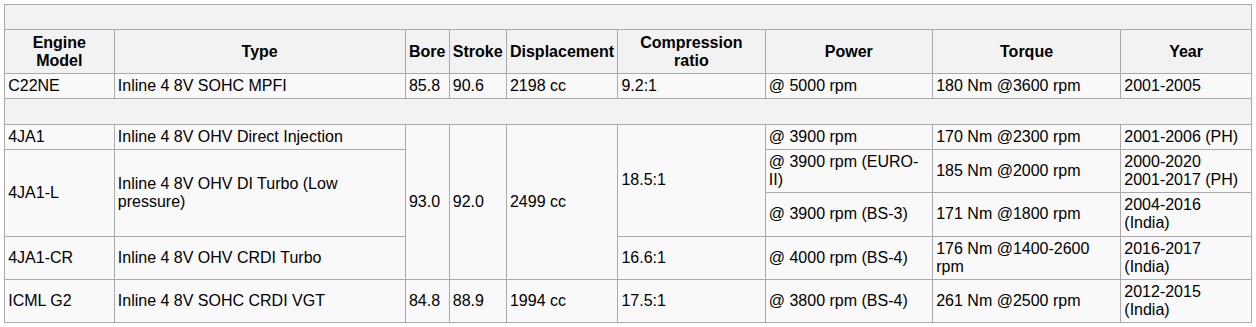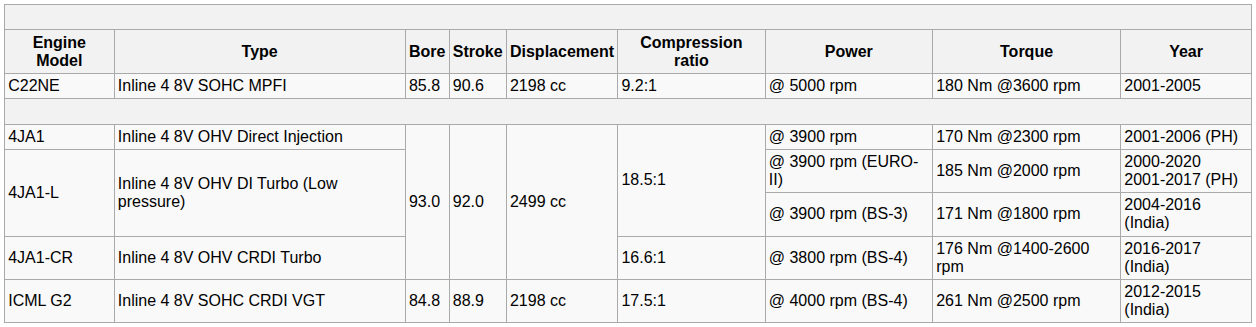 <table class="wikitable">
 <tr>
 <th colspan="9"><br></th>
 </tr>
 <tr>
 <th>Engine Model</th>
 <th>Type</th>
 <th>Bore</th>
 <th>Stroke</th>
 <th>Displacement</th>
 <th>Compression ratio</th>
 <th>Power</th>
 <th>Torque</th>
 <th>Year</th>
 </tr>
 <tr>
 <td>C22NE</td>
 <td>Inline 4 8V SOHC MPFI</td>
 <td>85.8</td>
 <td>90.6</td>
 <td>2198 cc</td>
 <td>9.2:1</td>
 <td>@ 5000 rpm</td>
 <td>180 Nm @3600 rpm</td>
 <td>2001-2005</td>
 </tr>
 <tr>
 <th colspan="9"><br></th>
 </tr>
 <tr>
 <td>4JA1</td>
 <td>Inline 4 8V OHV Direct Injection</td>
 <td rowspan="4">93.0</td>
 <td rowspan="4">92.0</td>
 <td rowspan="4">2499 cc</td>
 <td rowspan="3">18.5:1</td>
 <td>@ 3900 rpm</td>
 <td>170 Nm @2300 rpm</td>
 <td>2001-2006 (PH)</td>
 </tr>
 <tr>
 <td rowspan="2">4JA1-L</td>
 <td rowspan="2">Inline 4 8V OHV DI Turbo (Low pressure)</td>
 <td>@ 3900 rpm (EURO-II)</td>
 <td>185 Nm @2000 rpm</td>
 <td>2000-2020<br>2001-2017 (PH)</td>
 </tr>
 <tr>
 <td>@ 3900 rpm (BS-3)</td>
 <td>171 Nm @1800 rpm</td>
 <td>2004-2016 (India)</td>
 </tr>
 <tr>
 <td>4JA1-CR</td>
 <td>Inline 4 8V OHV CRDI Turbo</td>
 <td>16.6:1</td>
-<td>@ 4000 rpm (BS-4)</td>
+<td>@ 3800 rpm (BS-4)</td>
 <td>176 Nm @1400-2600 rpm</td>
 <td>2016-2017 (India)</td>
 </tr>
 <tr>
 <td>ICML G2</td>
 <td>Inline 4 8V SOHC CRDI VGT</td>
 <td>84.8</td>
 <td>88.9</td>
-<td>1994 cc</td>
+<td>2198 cc</td>
 <td>17.5:1</td>
-<td>@ 3800 rpm (BS-4)</td>
+<td>@ 4000 rpm (BS-4)</td>
 <td>261 Nm @2500 rpm</td>
 <td>2012-2015 (India)</td>
 </tr>
 </table>
